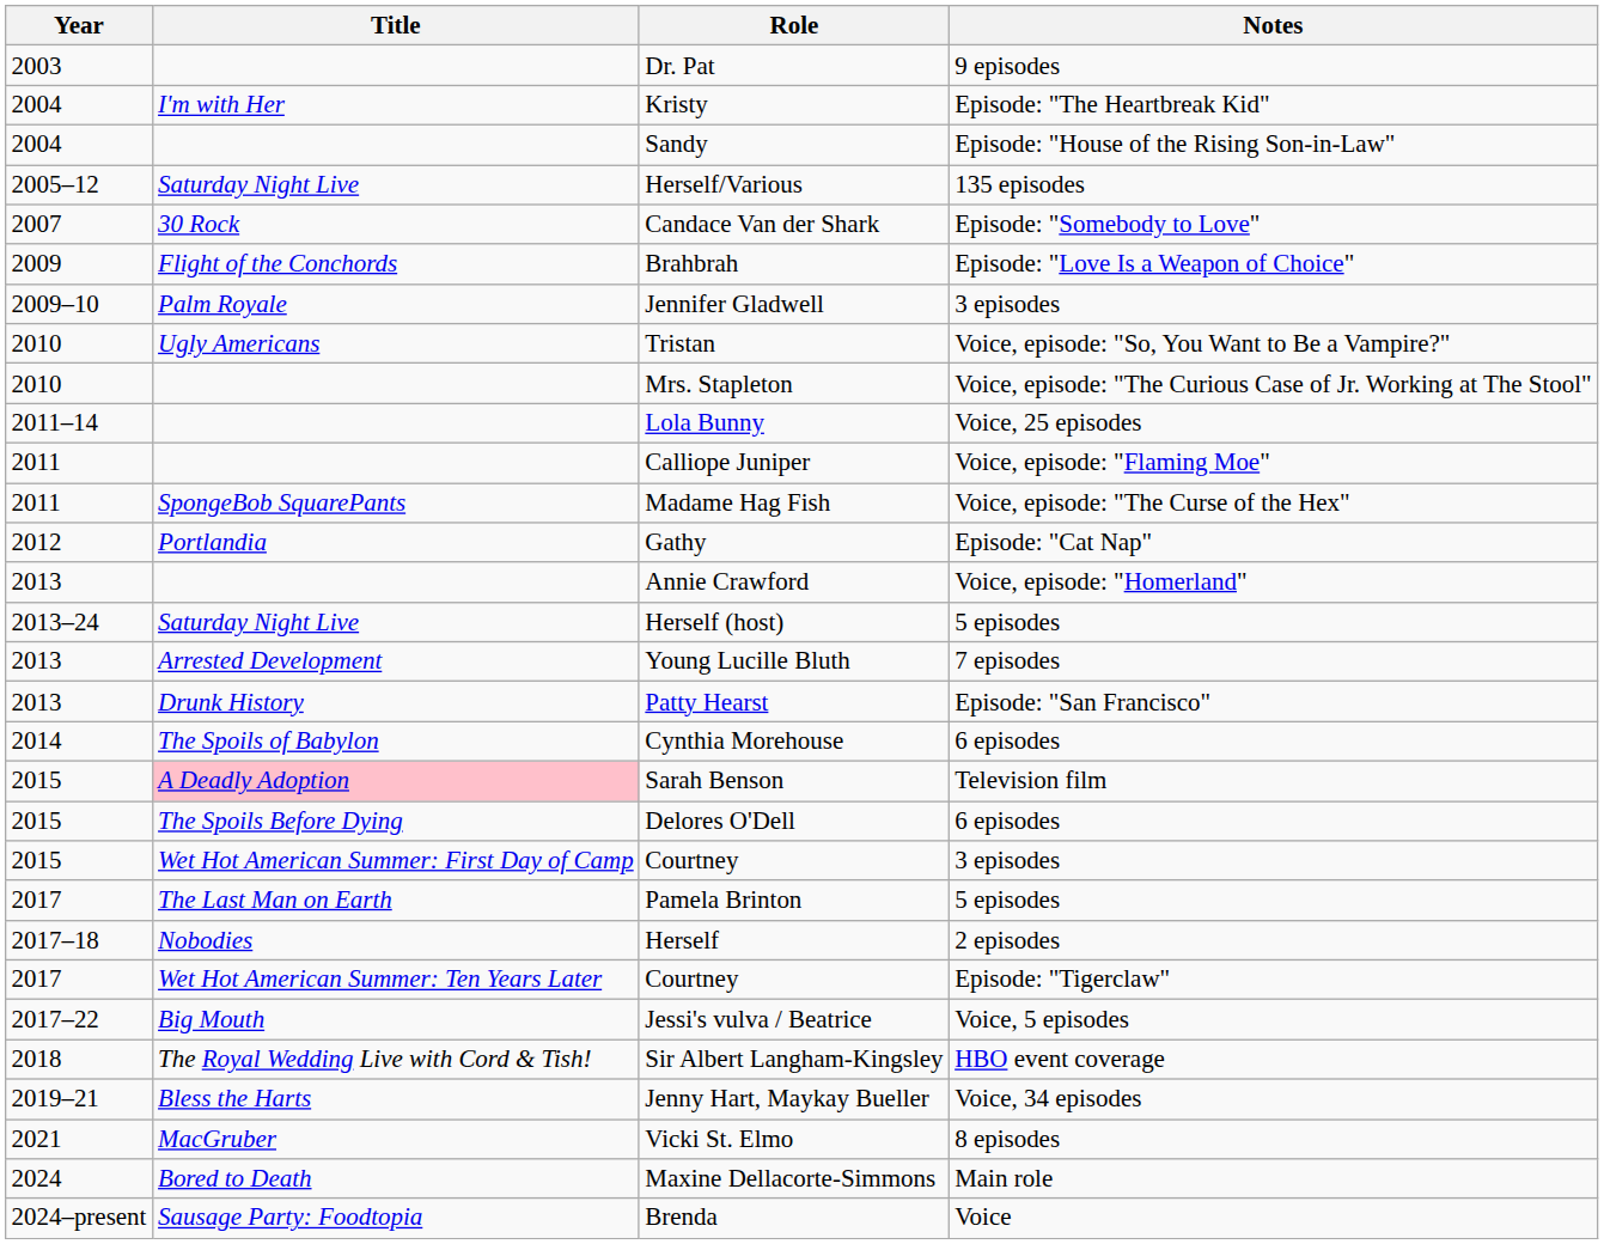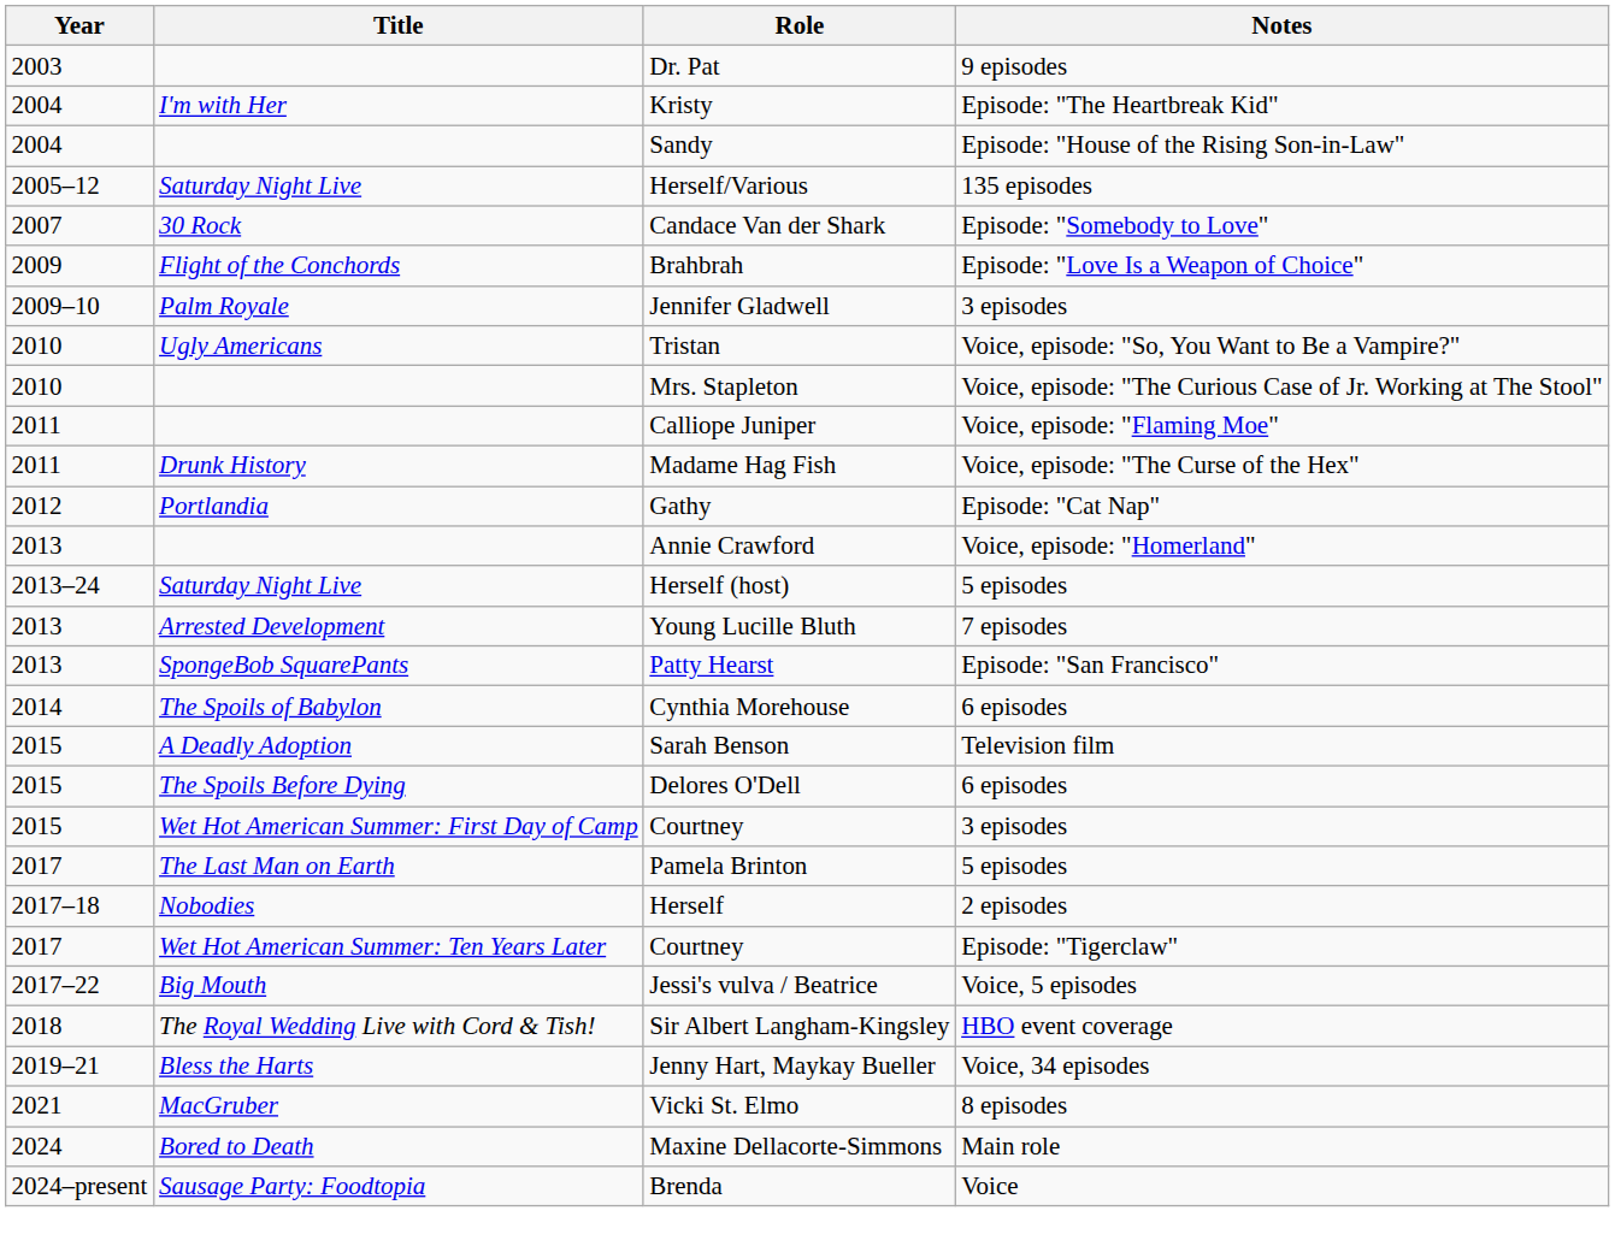 <table class="wikitable sortable">
 <tr>
 <th scope="col">Year</th>
 <th scope="col">Title</th>
 <th scope="col">Role</th>
 <th scope="col" class="unsortable">Notes</th>
 </tr>
 <tr>
 <td>2003</td>
 <td><em></em></td>
 <td>Dr. Pat</td>
 <td>9 episodes</td>
 </tr>
 <tr>
 <td>2004</td>
 <td><em><a href='#'>I'm with Her</a></em></td>
 <td>Kristy</td>
 <td>Episode: "The Heartbreak Kid"</td>
 </tr>
 <tr>
 <td>2004</td>
 <td><em></em></td>
 <td>Sandy</td>
 <td>Episode: "House of the Rising Son-in-Law"</td>
 </tr>
 <tr>
 <td>2005–12</td>
 <td><em><a href='#'>Saturday Night Live</a></em></td>
 <td>Herself/Various</td>
 <td>135 episodes</td>
 </tr>
 <tr>
 <td>2007</td>
 <td><em><a href='#'>30 Rock</a></em></td>
 <td>Candace Van der Shark</td>
 <td>Episode: "<a href='#'>Somebody to Love</a>"</td>
 </tr>
 <tr>
 <td>2009</td>
 <td><em><a href='#'>Flight of the Conchords</a></em></td>
 <td>Brahbrah</td>
 <td>Episode: "<a href='#'>Love Is a Weapon of Choice</a>"</td>
 </tr>
 <tr>
 <td>2009–10</td>
 <td><em><a href='#'>Palm Royale</a></em></td>
 <td>Jennifer Gladwell</td>
 <td>3 episodes</td>
 </tr>
 <tr>
 <td>2010</td>
 <td><em><a href='#'>Ugly Americans</a></em></td>
 <td>Tristan</td>
 <td>Voice, episode: "So, You Want to Be a Vampire?"</td>
 </tr>
 <tr>
 <td>2010</td>
 <td><em></em></td>
 <td>Mrs. Stapleton</td>
 <td>Voice, episode: "The Curious Case of Jr. Working at The Stool"</td>
 </tr>
 <tr>
-<td>2011–14</td>
-<td><em></em></td>
-<td><a href='#'>Lola Bunny</a></td>
-<td>Voice, 25 episodes</td>
-</tr>
-<tr>
 <td>2011</td>
 <td><em></em></td>
 <td>Calliope Juniper</td>
 <td>Voice, episode: "<a href='#'>Flaming Moe</a>"</td>
 </tr>
 <tr>
 <td>2011</td>
-<td><em><a href='#'>SpongeBob SquarePants</a></em></td>
+<td><em><a href='#'>Drunk History</a></em></td>
 <td>Madame Hag Fish</td>
 <td>Voice, episode: "The Curse of the Hex"</td>
 </tr>
 <tr>
 <td>2012</td>
 <td><em><a href='#'>Portlandia</a></em></td>
 <td>Gathy</td>
 <td>Episode: "Cat Nap"</td>
 </tr>
 <tr>
 <td>2013</td>
 <td><em></em></td>
 <td>Annie Crawford</td>
 <td>Voice, episode: "<a href='#'>Homerland</a>"</td>
 </tr>
 <tr>
 <td>2013–24</td>
 <td><em><a href='#'>Saturday Night Live</a></em></td>
 <td>Herself (host)</td>
 <td>5 episodes</td>
 </tr>
 <tr>
 <td>2013</td>
 <td><em><a href='#'>Arrested Development</a></em></td>
 <td>Young Lucille Bluth</td>
 <td>7 episodes</td>
 </tr>
 <tr>
 <td>2013</td>
-<td><em><a href='#'>Drunk History</a></em></td>
+<td><em><a href='#'>SpongeBob SquarePants</a></em></td>
 <td><a href='#'>Patty Hearst</a></td>
 <td>Episode: "San Francisco"</td>
 </tr>
 <tr>
 <td>2014</td>
 <td><em><a href='#'>The Spoils of Babylon</a></em></td>
 <td>Cynthia Morehouse</td>
 <td>6 episodes</td>
 </tr>
 <tr>
 <td>2015</td>
-<td style="background: pink;"><em><a href='#'>A Deadly Adoption</a></em></td>
+<td><em><a href='#'>A Deadly Adoption</a></em></td>
 <td>Sarah Benson</td>
 <td>Television film</td>
 </tr>
 <tr>
 <td>2015</td>
 <td><em><a href='#'>The Spoils Before Dying</a></em></td>
 <td>Delores O'Dell</td>
 <td>6 episodes</td>
 </tr>
 <tr>
 <td>2015</td>
 <td><em><a href='#'>Wet Hot American Summer: First Day of Camp</a></em></td>
 <td>Courtney</td>
 <td>3 episodes</td>
 </tr>
 <tr>
 <td>2017</td>
 <td><em><a href='#'>The Last Man on Earth</a></em></td>
 <td>Pamela Brinton</td>
 <td>5 episodes</td>
 </tr>
 <tr>
 <td>2017–18</td>
 <td><em><a href='#'>Nobodies</a></em></td>
 <td>Herself</td>
 <td>2 episodes</td>
 </tr>
 <tr>
 <td>2017</td>
 <td><em><a href='#'>Wet Hot American Summer: Ten Years Later</a></em></td>
 <td>Courtney</td>
 <td>Episode: "Tigerclaw"</td>
 </tr>
 <tr>
 <td>2017–22</td>
 <td><em><a href='#'>Big Mouth</a></em></td>
 <td>Jessi's vulva / Beatrice</td>
 <td>Voice, 5 episodes</td>
 </tr>
 <tr>
 <td>2018</td>
 <td><em>The <a href='#'>Royal Wedding</a> Live with Cord & Tish!</em></td>
 <td>Sir Albert Langham-Kingsley</td>
 <td><a href='#'>HBO</a> event coverage</td>
 </tr>
 <tr>
 <td>2019–21</td>
 <td><em><a href='#'>Bless the Harts</a></em></td>
 <td>Jenny Hart, Maykay Bueller</td>
 <td>Voice, 34 episodes</td>
 </tr>
 <tr>
 <td>2021</td>
 <td><em><a href='#'>MacGruber</a></em></td>
 <td>Vicki St. Elmo</td>
 <td>8 episodes</td>
 </tr>
 <tr>
 <td>2024</td>
 <td><em><a href='#'>Bored to Death</a></em></td>
 <td>Maxine Dellacorte-Simmons</td>
 <td>Main role</td>
 </tr>
 <tr>
 <td>2024–present</td>
 <td><em><a href='#'>Sausage Party: Foodtopia</a></em></td>
 <td>Brenda</td>
 <td>Voice</td>
 </tr>
 </table>
